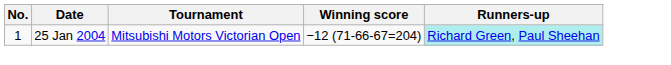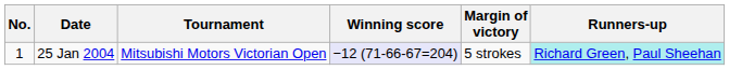 <table class="wikitable" style="font-size:95%;">
 <tr>
 <th>No.</th>
 <th>Date</th>
 <th>Tournament</th>
 <th>Winning score</th>
+<th>Margin of<br>victory</th>
 <th>Runners-up</th>
 </tr>
 <tr>
 <td align=center>1</td>
 <td align=right>25 Jan <a href='#'>2004</a></td>
 <td><a href='#'>Mitsubishi Motors Victorian Open</a></td>
-<td>−12 (71-66-67=204)</td>
+<td style="background: lavender;">−12 (71-66-67=204)</td>
+<td>5 strokes</td>
 <td style="background: paleturquoise;"> <a href='#'>Richard Green</a>,  <a href='#'>Paul Sheehan</a></td>
 </tr>
 </table>
